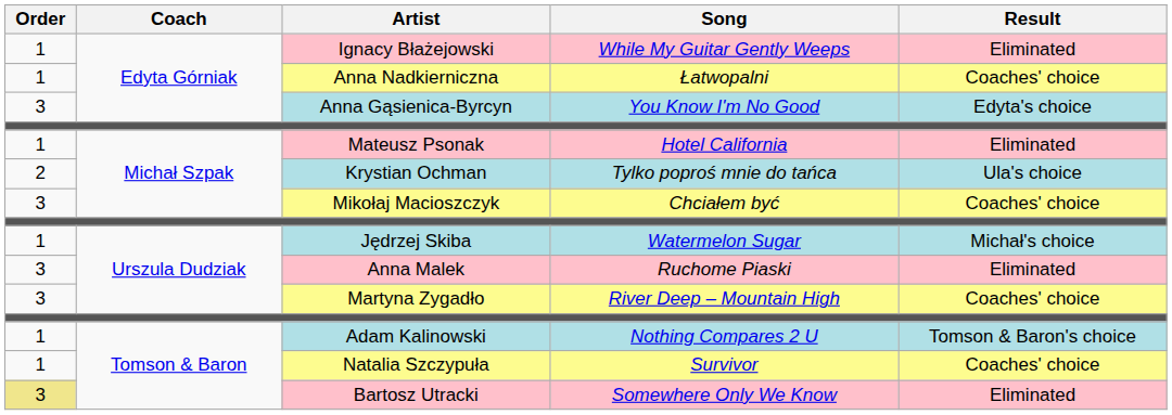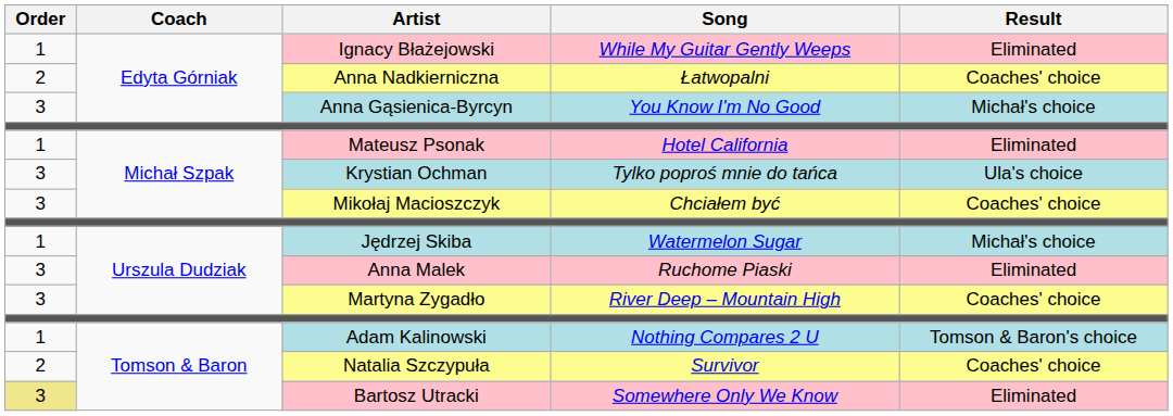 <table class="wikitable" style="text-align:center; width:80%;">
 <tr>
 <th scope="col" style="width:03%;">Order</th>
 <th scope="col" style="width:13%;">Coach</th>
 <th scope="col" style="width:17%;">Artist</th>
 <th scope="col" style="width:22%;">Song</th>
 <th scope="col" style="width:17%;">Result</th>
 </tr>
 <tr>
 <td scope="row">1</td>
 <td rowspan="3"><a href='#'>Edyta Górniak</a></td>
 <td style="background:pink;">Ignacy Błażejowski</td>
 <td style="background:pink;"><em><a href='#'>While My Guitar Gently Weeps</a></em></td>
 <td style="background:pink;">Eliminated</td>
 </tr>
 <tr>
-<td scope="row">1</td>
+<td scope="row">2</td>
 <td style="background:#fdfc8f;">Anna Nadkierniczna</td>
 <td style="background:#fdfc8f;"><em>Łatwopalni</em></td>
 <td style="background:#fdfc8f;">Coaches' choice</td>
 </tr>
 <tr>
 <td scope="row">3</td>
 <td style="background:#b0e0e6;">Anna Gąsienica-Byrcyn</td>
 <td style="background:#b0e0e6;"><em><a href='#'>You Know I'm No Good</a></em></td>
-<td style="background:#b0e0e6;">Edyta's choice</td>
+<td style="background:#b0e0e6;">Michał's choice</td>
 </tr>
 <tr>
 <td colspan="5" style="background:#555;"></td>
 </tr>
 <tr>
 <td scope="row">1</td>
 <td rowspan="3"><a href='#'>Michał Szpak</a></td>
 <td style="background:pink;">Mateusz Psonak</td>
 <td style="background:pink;"><em><a href='#'>Hotel California</a></em></td>
 <td style="background:pink;">Eliminated</td>
 </tr>
 <tr>
-<td scope="row">2</td>
+<td scope="row">3</td>
 <td style="background:#b0e0e6;">Krystian Ochman</td>
 <td style="background:#b0e0e6;"><em>Tylko poproś mnie do tańca</em></td>
 <td style="background:#b0e0e6;">Ula's choice</td>
 </tr>
 <tr>
 <td scope="row">3</td>
 <td style="background:#fdfc8f;">Mikołaj Macioszczyk</td>
 <td style="background:#fdfc8f;"><em>Chciałem być</em></td>
 <td style="background:#fdfc8f;">Coaches' choice</td>
 </tr>
 <tr>
 <td colspan="5" style="background:#555;"></td>
 </tr>
 <tr>
 <td scope="row">1</td>
 <td rowspan="3"><a href='#'>Urszula Dudziak</a></td>
 <td style="background:#b0e0e6;">Jędrzej Skiba</td>
 <td style="background:#b0e0e6;"><em><a href='#'>Watermelon Sugar</a></em></td>
 <td style="background:#b0e0e6;">Michał's choice</td>
 </tr>
 <tr>
 <td scope="row">3</td>
 <td style="background:pink;">Anna Malek</td>
 <td style="background:pink;"><em>Ruchome Piaski</em></td>
 <td style="background:pink;">Eliminated</td>
 </tr>
 <tr>
 <td scope="row">3</td>
 <td style="background:#fdfc8f;">Martyna Zygadło</td>
 <td style="background:#fdfc8f;"><em><a href='#'>River Deep – Mountain High</a></em></td>
 <td style="background:#fdfc8f;">Coaches' choice</td>
 </tr>
 <tr>
 <td colspan="5" style="background:#555;"></td>
 </tr>
 <tr>
 <td scope="row">1</td>
 <td rowspan="3"><a href='#'>Tomson & Baron</a></td>
 <td style="background:#b0e0e6;">Adam Kalinowski</td>
 <td style="background:#b0e0e6;"><em><a href='#'>Nothing Compares 2 U</a></em></td>
 <td style="background:#b0e0e6;">Tomson & Baron's choice</td>
 </tr>
 <tr>
-<td scope="row">1</td>
+<td scope="row">2</td>
 <td style="background:#fdfc8f;">Natalia Szczypuła</td>
 <td style="background:#fdfc8f;"><em><a href='#'>Survivor</a></em></td>
 <td style="background:#fdfc8f;">Coaches' choice</td>
 </tr>
 <tr>
 <td scope="row" style="background: khaki;">3</td>
 <td style="background:pink;">Bartosz Utracki</td>
 <td style="background:pink;"><em><a href='#'>Somewhere Only We Know</a></em></td>
 <td style="background:pink;">Eliminated</td>
 </tr>
 </table>
